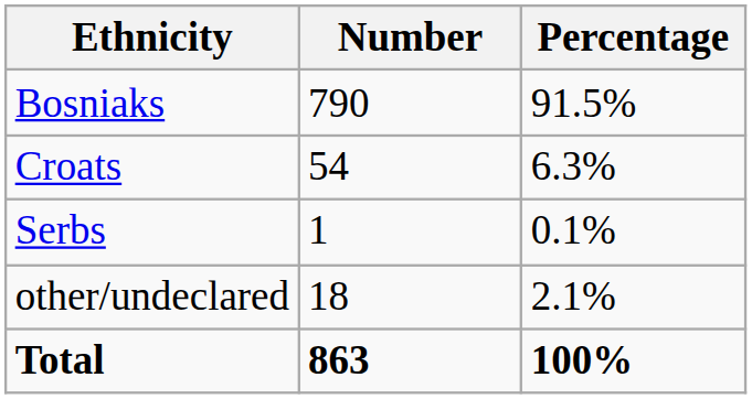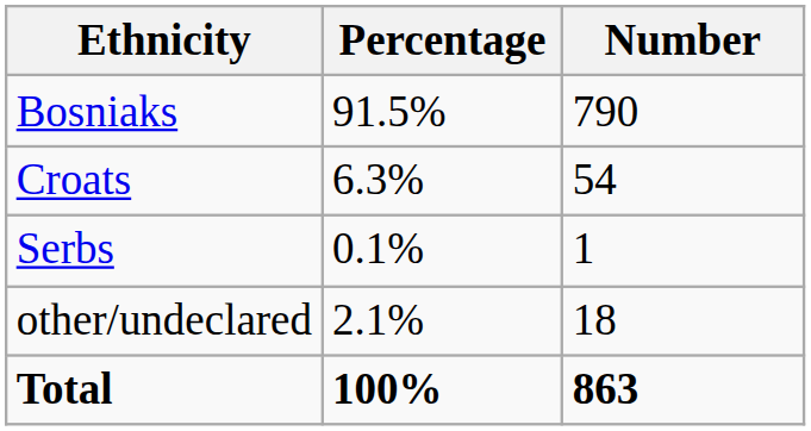 <table class="wikitable">
 <tr>
 <th width="100px">Ethnicity</th>
+<th width="80px">Percentage</th>
 <th width="80px">Number</th>
-<th width="80px">Percentage</th>
 </tr>
 <tr>
 <td><a href='#'>Bosniaks</a></td>
+<td>91.5%</td>
 <td>790</td>
-<td>91.5%</td>
 </tr>
 <tr>
 <td><a href='#'>Croats</a></td>
+<td>6.3%</td>
 <td>54</td>
-<td>6.3%</td>
 </tr>
 <tr>
 <td><a href='#'>Serbs</a></td>
+<td>0.1%</td>
 <td>1</td>
-<td>0.1%</td>
 </tr>
 <tr>
 <td>other/undeclared</td>
+<td>2.1%</td>
 <td>18</td>
-<td>2.1%</td>
 </tr>
 <tr>
 <td><strong>Total</strong></td>
+<td><strong>100%</strong></td>
 <td><strong>863</strong></td>
-<td><strong>100%</strong></td>
 </tr>
 </table>
